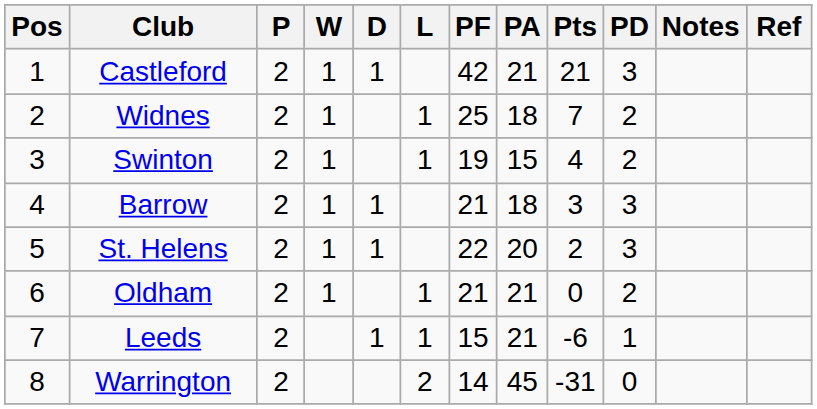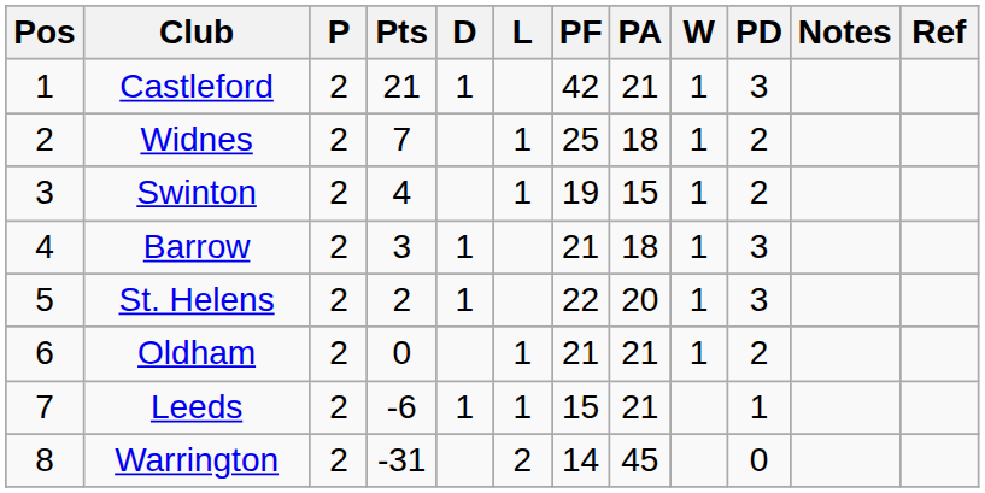 <table class="wikitable" style="text-align:center;">
 <tr>
 <th width=20 abbr="Seed No">Pos</th>
 <th width=100 abbr="Club">Club</th>
 <th width=20 abbr="Games played">P</th>
-<th width=20 abbr="WIN">W</th>
+<th width=20 abbr="Points">Pts</th>
 <th width=20 abbr="Draw">D</th>
 <th width=20 abbr="Lose">L</th>
 <th width=20 abbr="Points for">PF</th>
 <th width=20 abbr="Points against">PA</th>
-<th width=20 abbr="Points">Pts</th>
+<th width=20 abbr="WIN">W</th>
 <th width=20 abbr="Points difference">PD</th>
 <th width=20 abbr="Notes">Notes</th>
 <th width=30 abbr="Ref">Ref</th>
 </tr>
 <tr>
 <td>1</td>
 <td><a href='#'>Castleford</a></td>
 <td>2</td>
-<td>1</td>
+<td>21</td>
 <td>1</td>
 <td></td>
 <td>42</td>
 <td>21</td>
-<td>21</td>
+<td>1</td>
 <td>3</td>
 <td></td>
 <td></td>
 </tr>
 <tr>
 <td>2</td>
 <td><a href='#'>Widnes</a></td>
 <td>2</td>
-<td>1</td>
+<td>7</td>
 <td></td>
 <td>1</td>
 <td>25</td>
 <td>18</td>
-<td>7</td>
+<td>1</td>
 <td>2</td>
 <td></td>
 <td></td>
 </tr>
 <tr>
 <td>3</td>
 <td><a href='#'>Swinton</a></td>
 <td>2</td>
-<td>1</td>
+<td>4</td>
 <td></td>
 <td>1</td>
 <td>19</td>
 <td>15</td>
-<td>4</td>
+<td>1</td>
 <td>2</td>
 <td></td>
 <td></td>
 </tr>
 <tr>
 <td>4</td>
 <td><a href='#'>Barrow</a></td>
 <td>2</td>
-<td>1</td>
+<td>3</td>
 <td>1</td>
 <td></td>
 <td>21</td>
 <td>18</td>
-<td>3</td>
+<td>1</td>
 <td>3</td>
 <td></td>
 <td></td>
 </tr>
 <tr>
 <td>5</td>
 <td><a href='#'>St. Helens</a></td>
 <td>2</td>
-<td>1</td>
+<td>2</td>
 <td>1</td>
 <td></td>
 <td>22</td>
 <td>20</td>
-<td>2</td>
+<td>1</td>
 <td>3</td>
 <td></td>
 <td></td>
 </tr>
 <tr>
 <td>6</td>
 <td><a href='#'>Oldham</a></td>
 <td>2</td>
-<td>1</td>
+<td>0</td>
 <td></td>
 <td>1</td>
 <td>21</td>
 <td>21</td>
-<td>0</td>
+<td>1</td>
 <td>2</td>
 <td></td>
 <td></td>
 </tr>
 <tr>
 <td>7</td>
 <td><a href='#'>Leeds</a></td>
 <td>2</td>
-<td></td>
+<td>-6</td>
 <td>1</td>
 <td>1</td>
 <td>15</td>
 <td>21</td>
-<td>-6</td>
+<td></td>
 <td>1</td>
 <td></td>
 <td></td>
 </tr>
 <tr>
 <td>8</td>
 <td><a href='#'>Warrington</a></td>
 <td>2</td>
-<td></td>
+<td>-31</td>
 <td></td>
 <td>2</td>
 <td>14</td>
 <td>45</td>
-<td>-31</td>
+<td></td>
 <td>0</td>
 <td></td>
 <td></td>
 </tr>
 </table>
